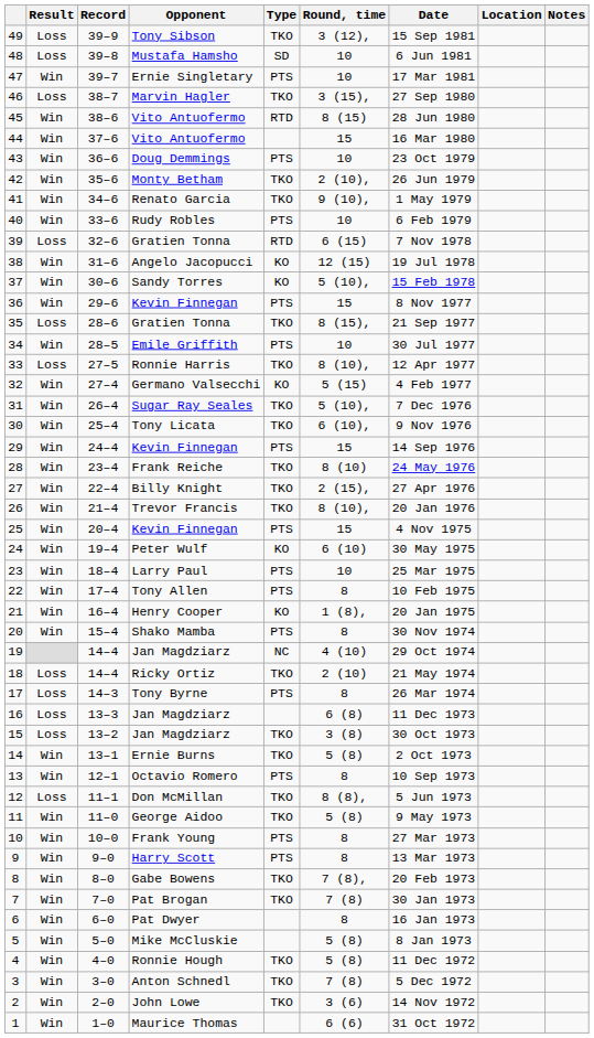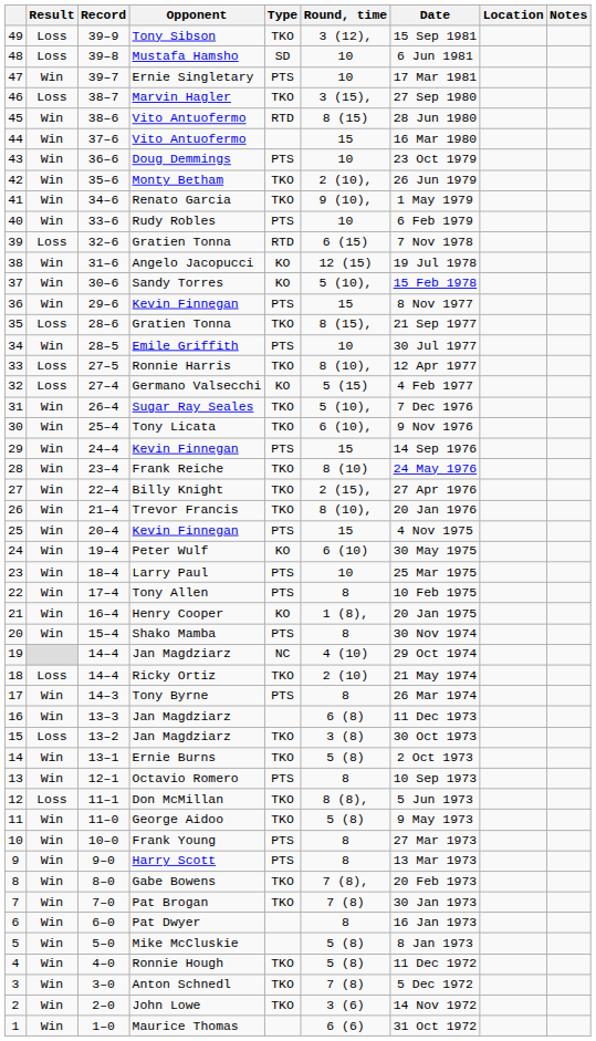 <table class="wikitable" style="text-align:center">
 <tr>
 <th></th>
 <th>Result</th>
 <th>Record</th>
 <th>Opponent</th>
 <th>Type</th>
 <th>Round, time</th>
 <th>Date</th>
 <th>Location</th>
 <th>Notes</th>
 </tr>
 <tr>
 <td>49</td>
 <td>Loss</td>
 <td>39–9 </td>
 <td style="text-align:left;"><a href='#'>Tony Sibson</a></td>
 <td>TKO</td>
 <td>3 (12), </td>
 <td>15 Sep 1981</td>
 <td style="text-align:left;"></td>
 <td style="text-align:left;"></td>
 </tr>
 <tr>
 <td>48</td>
 <td>Loss</td>
 <td>39–8 </td>
 <td style="text-align:left;"><a href='#'>Mustafa Hamsho</a></td>
 <td>SD</td>
 <td>10</td>
 <td>6 Jun 1981</td>
 <td style="text-align:left;"></td>
 <td></td>
 </tr>
 <tr>
 <td>47</td>
 <td>Win</td>
 <td>39–7 </td>
 <td style="text-align:left;">Ernie Singletary</td>
 <td>PTS</td>
 <td>10</td>
 <td>17 Mar 1981</td>
 <td style="text-align:left;"></td>
 <td></td>
 </tr>
 <tr>
 <td>46</td>
 <td>Loss</td>
 <td>38–7 </td>
 <td style="text-align:left;"><a href='#'>Marvin Hagler</a></td>
 <td>TKO</td>
 <td>3 (15), </td>
 <td>27 Sep 1980</td>
 <td style="text-align:left;"></td>
 <td style="text-align:left;"></td>
 </tr>
 <tr>
 <td>45</td>
 <td>Win</td>
 <td>38–6 </td>
 <td style="text-align:left;"><a href='#'>Vito Antuofermo</a></td>
 <td>RTD</td>
 <td>8 (15)</td>
 <td>28 Jun 1980</td>
 <td style="text-align:left;"></td>
 <td style="text-align:left;"></td>
 </tr>
 <tr>
 <td>44</td>
 <td>Win</td>
 <td>37–6 </td>
 <td style="text-align:left;"><a href='#'>Vito Antuofermo</a></td>
 <td></td>
 <td>15</td>
 <td>16 Mar 1980</td>
 <td style="text-align:left;"></td>
 <td style="text-align:left;"></td>
 </tr>
 <tr>
 <td>43</td>
 <td>Win</td>
 <td>36–6 </td>
 <td style="text-align:left;"><a href='#'>Doug Demmings</a></td>
 <td>PTS</td>
 <td>10</td>
 <td>23 Oct 1979</td>
 <td style="text-align:left;"></td>
 <td></td>
 </tr>
 <tr>
 <td>42</td>
 <td>Win</td>
 <td>35–6 </td>
 <td style="text-align:left;"><a href='#'>Monty Betham</a></td>
 <td>TKO</td>
 <td>2 (10), </td>
 <td>26 Jun 1979</td>
 <td style="text-align:left;"></td>
 <td></td>
 </tr>
 <tr>
 <td>41</td>
 <td>Win</td>
 <td>34–6 </td>
 <td style="text-align:left;">Renato Garcia</td>
 <td>TKO</td>
 <td>9 (10), </td>
 <td>1 May 1979</td>
 <td style="text-align:left;"></td>
 <td></td>
 </tr>
 <tr>
 <td>40</td>
 <td>Win</td>
 <td>33–6 </td>
 <td style="text-align:left;">Rudy Robles</td>
 <td>PTS</td>
 <td>10</td>
 <td>6 Feb 1979</td>
 <td style="text-align:left;"></td>
 <td></td>
 </tr>
 <tr>
 <td>39</td>
 <td>Loss</td>
 <td>32–6 </td>
 <td style="text-align:left;">Gratien Tonna</td>
 <td>RTD</td>
 <td>6 (15)</td>
 <td>7 Nov 1978</td>
 <td style="text-align:left;"></td>
 <td style="text-align:left;"></td>
 </tr>
 <tr>
 <td>38</td>
 <td>Win</td>
 <td>31–6 </td>
 <td style="text-align:left;">Angelo Jacopucci</td>
 <td>KO</td>
 <td>12 (15)</td>
 <td>19 Jul 1978</td>
 <td style="text-align:left;"></td>
 <td style="text-align:left;"></td>
 </tr>
 <tr>
 <td>37</td>
 <td>Win</td>
 <td>30–6 </td>
 <td style="text-align:left;">Sandy Torres</td>
 <td>KO</td>
 <td>5 (10), </td>
 <td><a href='#'>15 Feb 1978</a></td>
 <td style="text-align:left;"></td>
 <td></td>
 </tr>
 <tr>
 <td>36</td>
 <td>Win</td>
 <td>29–6 </td>
 <td style="text-align:left;"><a href='#'>Kevin Finnegan</a></td>
 <td>PTS</td>
 <td>15</td>
 <td>8 Nov 1977</td>
 <td style="text-align:left;"></td>
 <td style="text-align:left;"></td>
 </tr>
 <tr>
 <td>35</td>
 <td>Loss</td>
 <td>28–6 </td>
 <td style="text-align:left;">Gratien Tonna</td>
 <td>TKO</td>
 <td>8 (15), </td>
 <td>21 Sep 1977</td>
 <td style="text-align:left;"></td>
 <td style="text-align:left;"></td>
 </tr>
 <tr>
 <td>34</td>
 <td>Win</td>
 <td>28–5 </td>
 <td style="text-align:left;"><a href='#'>Emile Griffith</a></td>
 <td>PTS</td>
 <td>10</td>
 <td>30 Jul 1977</td>
 <td style="text-align:left;"></td>
 <td></td>
 </tr>
 <tr>
 <td>33</td>
 <td>Loss</td>
 <td>27–5 </td>
 <td style="text-align:left;">Ronnie Harris</td>
 <td>TKO</td>
 <td>8 (10), </td>
 <td>12 Apr 1977</td>
 <td style="text-align:left;"></td>
 <td></td>
 </tr>
 <tr>
 <td>32</td>
-<td>Win</td>
+<td>Loss</td>
 <td>27–4 </td>
 <td style="text-align:left;">Germano Valsecchi</td>
 <td>KO</td>
 <td>5 (15)</td>
 <td>4 Feb 1977</td>
 <td style="text-align:left;"></td>
 <td style="text-align:left;"></td>
 </tr>
 <tr>
 <td>31</td>
 <td>Win</td>
 <td>26–4 </td>
 <td style="text-align:left;"><a href='#'>Sugar Ray Seales</a></td>
 <td>TKO</td>
 <td>5 (10), </td>
 <td>7 Dec 1976</td>
 <td style="text-align:left;"></td>
 <td></td>
 </tr>
 <tr>
 <td>30</td>
 <td>Win</td>
 <td>25–4 </td>
 <td style="text-align:left;">Tony Licata</td>
 <td>TKO</td>
 <td>6 (10), </td>
 <td>9 Nov 1976</td>
 <td style="text-align:left;"></td>
 <td></td>
 </tr>
 <tr>
 <td>29</td>
 <td>Win</td>
 <td>24–4 </td>
 <td style="text-align:left;"><a href='#'>Kevin Finnegan</a></td>
 <td>PTS</td>
 <td>15</td>
 <td>14 Sep 1976</td>
 <td style="text-align:left;"></td>
 <td style="text-align:left;"></td>
 </tr>
 <tr>
 <td>28</td>
 <td>Win</td>
 <td>23–4 </td>
 <td style="text-align:left;">Frank Reiche</td>
 <td>TKO</td>
 <td>8 (10)</td>
 <td><a href='#'>24 May 1976</a></td>
 <td style="text-align:left;"></td>
 <td></td>
 </tr>
 <tr>
 <td>27</td>
 <td>Win</td>
 <td>22–4 </td>
 <td style="text-align:left;">Billy Knight</td>
 <td>TKO</td>
 <td>2 (15), </td>
 <td>27 Apr 1976</td>
 <td style="text-align:left;"></td>
 <td style="text-align:left;"></td>
 </tr>
 <tr>
 <td>26</td>
 <td>Win</td>
 <td>21–4 </td>
 <td style="text-align:left;">Trevor Francis</td>
 <td>TKO</td>
 <td>8 (10), </td>
 <td>20 Jan 1976</td>
 <td style="text-align:left;"></td>
 <td></td>
 </tr>
 <tr>
 <td>25</td>
 <td>Win</td>
 <td>20–4 </td>
 <td style="text-align:left;"><a href='#'>Kevin Finnegan</a></td>
 <td>PTS</td>
 <td>15</td>
 <td>4 Nov 1975</td>
 <td style="text-align:left;"></td>
 <td style="text-align:left;"></td>
 </tr>
 <tr>
 <td>24</td>
 <td>Win</td>
 <td>19–4 </td>
 <td style="text-align:left;">Peter Wulf</td>
 <td>KO</td>
 <td>6 (10)</td>
 <td>30 May 1975</td>
 <td style="text-align:left;"></td>
 <td></td>
 </tr>
 <tr>
 <td>23</td>
 <td>Win</td>
 <td>18–4 </td>
 <td style="text-align:left;">Larry Paul</td>
 <td>PTS</td>
 <td>10</td>
 <td>25 Mar 1975</td>
 <td style="text-align:left;"></td>
 <td></td>
 </tr>
 <tr>
 <td>22</td>
 <td>Win</td>
 <td>17–4 </td>
 <td style="text-align:left;">Tony Allen</td>
 <td>PTS</td>
 <td>8</td>
 <td>10 Feb 1975</td>
 <td style="text-align:left;"></td>
 <td></td>
 </tr>
 <tr>
 <td>21</td>
 <td>Win</td>
 <td>16–4 </td>
 <td style="text-align:left;">Henry Cooper</td>
 <td>KO</td>
 <td>1 (8), </td>
 <td>20 Jan 1975</td>
 <td style="text-align:left;"></td>
 <td></td>
 </tr>
 <tr>
 <td>20</td>
 <td>Win</td>
 <td>15–4 </td>
 <td style="text-align:left;">Shako Mamba</td>
 <td>PTS</td>
 <td>8</td>
 <td>30 Nov 1974</td>
 <td style="text-align:left;"></td>
 <td></td>
 </tr>
 <tr>
 <td>19</td>
 <td style="background:#DDD"></td>
 <td>14–4 </td>
 <td style="text-align:left;">Jan Magdziarz</td>
 <td>NC</td>
 <td>4 (10)</td>
 <td>29 Oct 1974</td>
 <td style="text-align:left;"></td>
 <td style="text-align:left;"></td>
 </tr>
 <tr>
 <td>18</td>
 <td>Loss</td>
 <td>14–4</td>
 <td style="text-align:left;">Ricky Ortiz</td>
 <td>TKO</td>
 <td>2 (10)</td>
 <td>21 May 1974</td>
 <td style="text-align:left;"></td>
 <td></td>
 </tr>
 <tr>
 <td>17</td>
-<td>Loss</td>
+<td>Win</td>
 <td>14–3</td>
 <td style="text-align:left;">Tony Byrne</td>
 <td>PTS</td>
 <td>8</td>
 <td>26 Mar 1974</td>
 <td style="text-align:left;"></td>
 <td></td>
 </tr>
 <tr>
 <td>16</td>
-<td>Loss</td>
+<td>Win</td>
 <td>13–3</td>
 <td style="text-align:left;">Jan Magdziarz</td>
 <td></td>
 <td>6 (8)</td>
 <td>11 Dec 1973</td>
 <td style="text-align:left;"></td>
 <td></td>
 </tr>
 <tr>
 <td>15</td>
 <td>Loss</td>
 <td>13–2</td>
 <td style="text-align:left;">Jan Magdziarz</td>
 <td>TKO</td>
 <td>3 (8)</td>
 <td>30 Oct 1973</td>
 <td style="text-align:left;"></td>
 <td></td>
 </tr>
 <tr>
 <td>14</td>
 <td>Win</td>
 <td>13–1</td>
 <td style="text-align:left;">Ernie Burns</td>
 <td>TKO</td>
 <td>5 (8)</td>
 <td>2 Oct 1973</td>
 <td style="text-align:left;"></td>
 <td></td>
 </tr>
 <tr>
 <td>13</td>
 <td>Win</td>
 <td>12–1</td>
 <td style="text-align:left;">Octavio Romero</td>
 <td>PTS</td>
 <td>8</td>
 <td>10 Sep 1973</td>
 <td style="text-align:left;"></td>
 <td></td>
 </tr>
 <tr>
 <td>12</td>
 <td>Loss</td>
 <td>11–1</td>
 <td style="text-align:left;">Don McMillan</td>
 <td>TKO</td>
 <td>8 (8), </td>
 <td>5 Jun 1973</td>
 <td style="text-align:left;"></td>
 <td></td>
 </tr>
 <tr>
 <td>11</td>
 <td>Win</td>
 <td>11–0</td>
 <td style="text-align:left;">George Aidoo</td>
 <td>TKO</td>
 <td>5 (8)</td>
 <td>9 May 1973</td>
 <td style="text-align:left;"></td>
 <td></td>
 </tr>
 <tr>
 <td>10</td>
 <td>Win</td>
 <td>10–0</td>
 <td style="text-align:left;">Frank Young</td>
 <td>PTS</td>
 <td>8</td>
 <td>27 Mar 1973</td>
 <td style="text-align:left;"></td>
 <td></td>
 </tr>
 <tr>
 <td>9</td>
 <td>Win</td>
 <td>9–0</td>
 <td style="text-align:left;"><a href='#'>Harry Scott</a></td>
 <td>PTS</td>
 <td>8</td>
 <td>13 Mar 1973</td>
 <td style="text-align:left;"></td>
 <td></td>
 </tr>
 <tr>
 <td>8</td>
 <td>Win</td>
 <td>8–0</td>
 <td style="text-align:left;">Gabe Bowens</td>
 <td>TKO</td>
 <td>7 (8), </td>
 <td>20 Feb 1973</td>
 <td style="text-align:left;"></td>
 <td></td>
 </tr>
 <tr>
 <td>7</td>
 <td>Win</td>
 <td>7–0</td>
 <td style="text-align:left;">Pat Brogan</td>
 <td>TKO</td>
 <td>7 (8)</td>
 <td>30 Jan 1973</td>
 <td style="text-align:left;"></td>
 <td></td>
 </tr>
 <tr>
 <td>6</td>
 <td>Win</td>
 <td>6–0</td>
 <td style="text-align:left;">Pat Dwyer</td>
 <td></td>
 <td>8</td>
 <td>16 Jan 1973</td>
 <td style="text-align:left;"></td>
 <td></td>
 </tr>
 <tr>
 <td>5</td>
 <td>Win</td>
 <td>5–0</td>
 <td style="text-align:left;">Mike McCluskie</td>
 <td></td>
 <td>5 (8)</td>
 <td>8 Jan 1973</td>
 <td style="text-align:left;"></td>
 <td></td>
 </tr>
 <tr>
 <td>4</td>
 <td>Win</td>
 <td>4–0</td>
 <td style="text-align:left;">Ronnie Hough</td>
 <td>TKO</td>
 <td>5 (8)</td>
 <td>11 Dec 1972</td>
 <td style="text-align:left;"></td>
 <td></td>
 </tr>
 <tr>
 <td>3</td>
 <td>Win</td>
 <td>3–0</td>
 <td style="text-align:left;">Anton Schnedl</td>
 <td>TKO</td>
 <td>7 (8)</td>
 <td>5 Dec 1972</td>
 <td style="text-align:left;"></td>
 <td></td>
 </tr>
 <tr>
 <td>2</td>
 <td>Win</td>
 <td>2–0</td>
 <td style="text-align:left;">John Lowe</td>
 <td>TKO</td>
 <td>3 (6)</td>
 <td>14 Nov 1972</td>
 <td style="text-align:left;"></td>
 <td></td>
 </tr>
 <tr>
 <td>1</td>
 <td>Win</td>
 <td>1–0</td>
 <td style="text-align:left;">Maurice Thomas</td>
 <td></td>
 <td>6 (6)</td>
 <td>31 Oct 1972</td>
 <td style="text-align:left;"></td>
 <td></td>
 </tr>
 </table>
